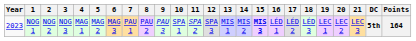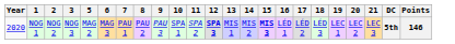 <table class="wikitable" style="text-align:center; font-size:85%">
 <tr>
 <th>Year</th>
 <th>1</th>
 <th>2</th>
 <th>3</th>
-<th>4</th>
 <th>5</th>
 <th>6</th>
 <th>7</th>
 <th>8</th>
 <th>9</th>
 <th>10</th>
 <th>11</th>
 <th>12</th>
 <th>13</th>
 <th>14</th>
 <th>15</th>
 <th>16</th>
 <th>17</th>
 <th>18</th>
 <th>19</th>
 <th>20</th>
 <th>21</th>
 <th>DC</th>
 <th>Points</th>
 </tr>
 <tr>
-<td><a href='#'>2023</a></td>
+<td><a href='#'>2020</a></td>
 <td style="background:#DFFFDF;"><a href='#'>NOG<br>1</a><br></td>
 <td style="background:#DFFFDF;"><a href='#'>NOG<br>2</a><br></td>
 <td style="background:#DFFFDF;"><a href='#'>NOG<br>3</a><br></td>
-<td style="background:#DFFFDF;"><a href='#'>MAG<br>1</a><br></td>
 <td style="background:#DFFFDF;"><a href='#'>MAG<br>2</a><br></td>
 <td style="background:#FFDF9F;"><a href='#'>MAG<br>3</a><br></td>
 <td style="background:#FFDF9F;"><a href='#'>PAU<br>1</a><br></td>
 <td style="background:#EFCFFF;"><a href='#'>PAU<br>2</a><br></td>
 <td style="background:#DFFFDF;"><em><a href='#'>PAU<br>3</a></em><br></td>
 <td style="background:#DFFFDF;"><a href='#'>SPA<br>1</a><br></td>
 <td style="background:#DFFFDF;"><em><a href='#'>SPA<br>2</a></em><br></td>
-<td style="background:#DFDFDF;"><a href='#'>SPA<br>3</a><br></td>
+<td style="background:#DFDFDF;"><strong><a href='#'>SPA<br>3</a><br></strong></td>
 <td style="background:#CFCFFF;"><a href='#'>MIS<br>1</a><br></td>
 <td style="background:#CFCFFF;"><a href='#'>MIS<br>2</a><br></td>
 <td style="background:#EFCFFF;"><strong><a href='#'>MIS<br>3</a><br></strong></td>
 <td style="background:#EFCFFF;"><a href='#'>LÉD<br>1</a><br></td>
 <td style="background:#DFDFDF;"><a href='#'>LÉD<br>2</a><br></td>
 <td style="background:#DFFFDF;"><a href='#'>LÉD<br>3</a><br></td>
 <td style="background:#EFCFFF;"><a href='#'>LEC<br>1</a><br></td>
 <td style="background:#EFCFFF;"><a href='#'>LEC<br>2</a><br></td>
 <td style="background:#FFDF9F;"><a href='#'>LEC<br>3</a><br></td>
 <th>5th</th>
-<th>164</th>
+<th>146</th>
 </tr>
 </table>
